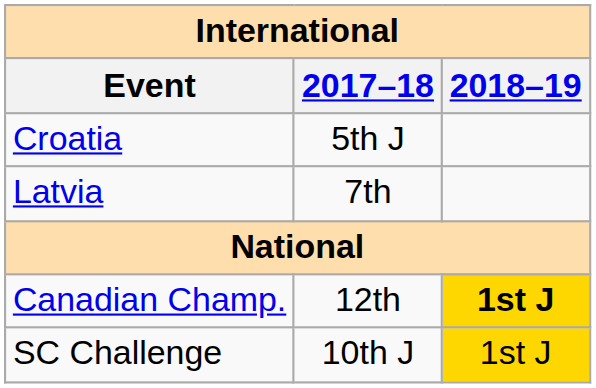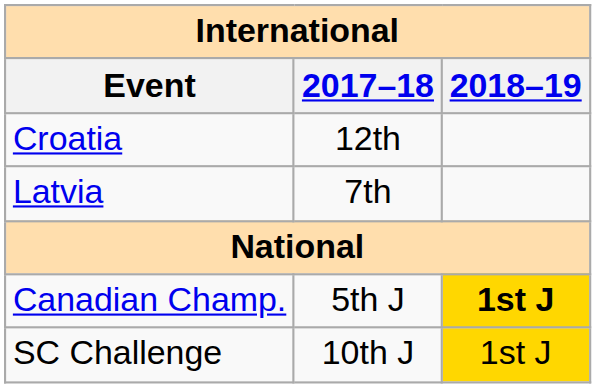 <table class="wikitable" style="text-align:center">
 <tr>
 <th style="background-color: #ffdead; " colspan=3 align=center>International</th>
 </tr>
 <tr>
 <th>Event</th>
 <th><a href='#'>2017–18</a></th>
 <th><a href='#'>2018–19</a></th>
 </tr>
 <tr>
 <td align=left> <a href='#'>Croatia</a></td>
-<td>5th J</td>
+<td>12th</td>
 <td></td>
 </tr>
 <tr>
 <td align=left> <a href='#'>Latvia</a></td>
 <td>7th</td>
 <td></td>
 </tr>
 <tr>
 <th style="background-color: #ffdead; " colspan=3 align=center>National</th>
 </tr>
 <tr>
 <td align=left><a href='#'>Canadian Champ.</a></td>
-<td>12th</td>
+<td>5th J</td>
 <td bgcolor=gold><strong>1st J</strong></td>
 </tr>
 <tr>
 <td align=left>SC Challenge</td>
 <td>10th J</td>
 <td bgcolor=gold>1st J</td>
 </tr>
 </table>
